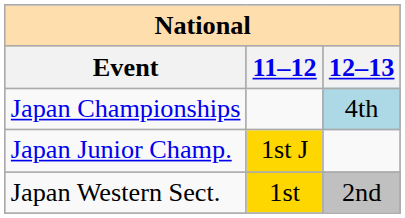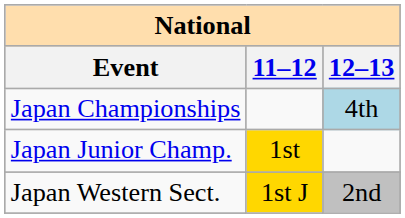 <table class="wikitable" style="text-align:center">
 <tr>
 <th style="background-color: #ffdead; " colspan=3 align=center>National</th>
 </tr>
 <tr>
 <th>Event</th>
 <th><a href='#'>11–12</a></th>
 <th><a href='#'>12–13</a></th>
 </tr>
 <tr>
 <td align=left><a href='#'>Japan Championships</a></td>
 <td></td>
 <td style="background: lightblue;">4th</td>
 </tr>
 <tr>
 <td align=left><a href='#'>Japan Junior Champ.</a></td>
-<td bgcolor=gold>1st J</td>
+<td bgcolor=gold>1st</td>
 <td></td>
 </tr>
 <tr>
 <td align=left>Japan Western Sect.</td>
-<td bgcolor=gold>1st</td>
+<td bgcolor=gold>1st J</td>
 <td bgcolor=silver>2nd</td>
 </tr>
 </table>
